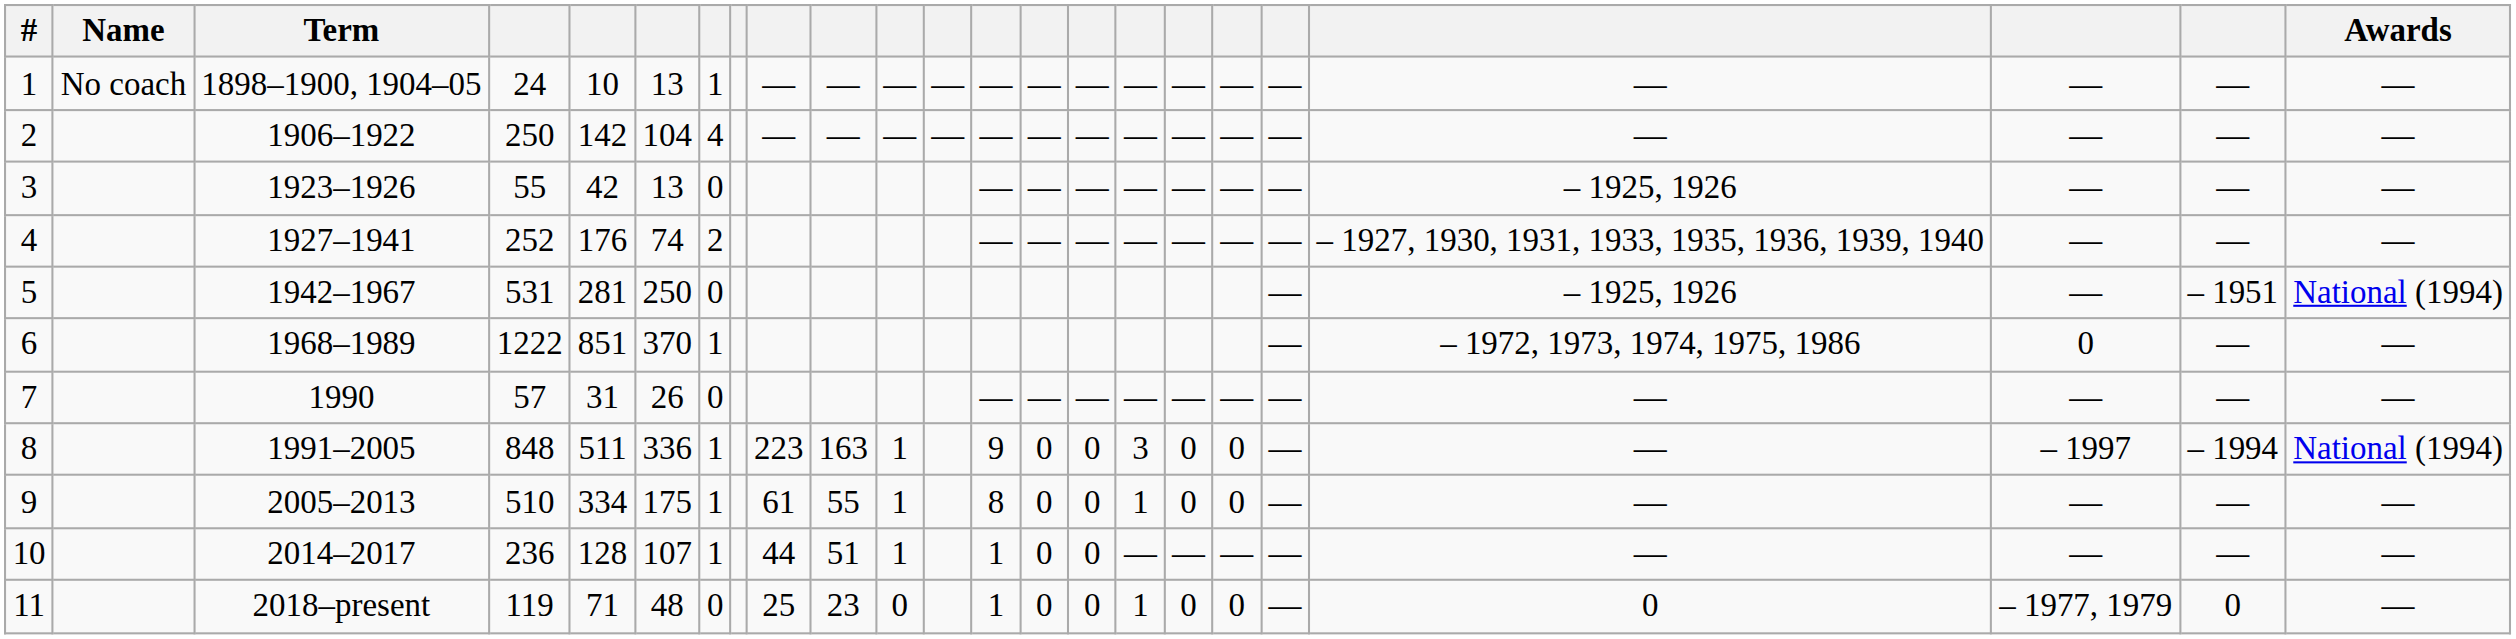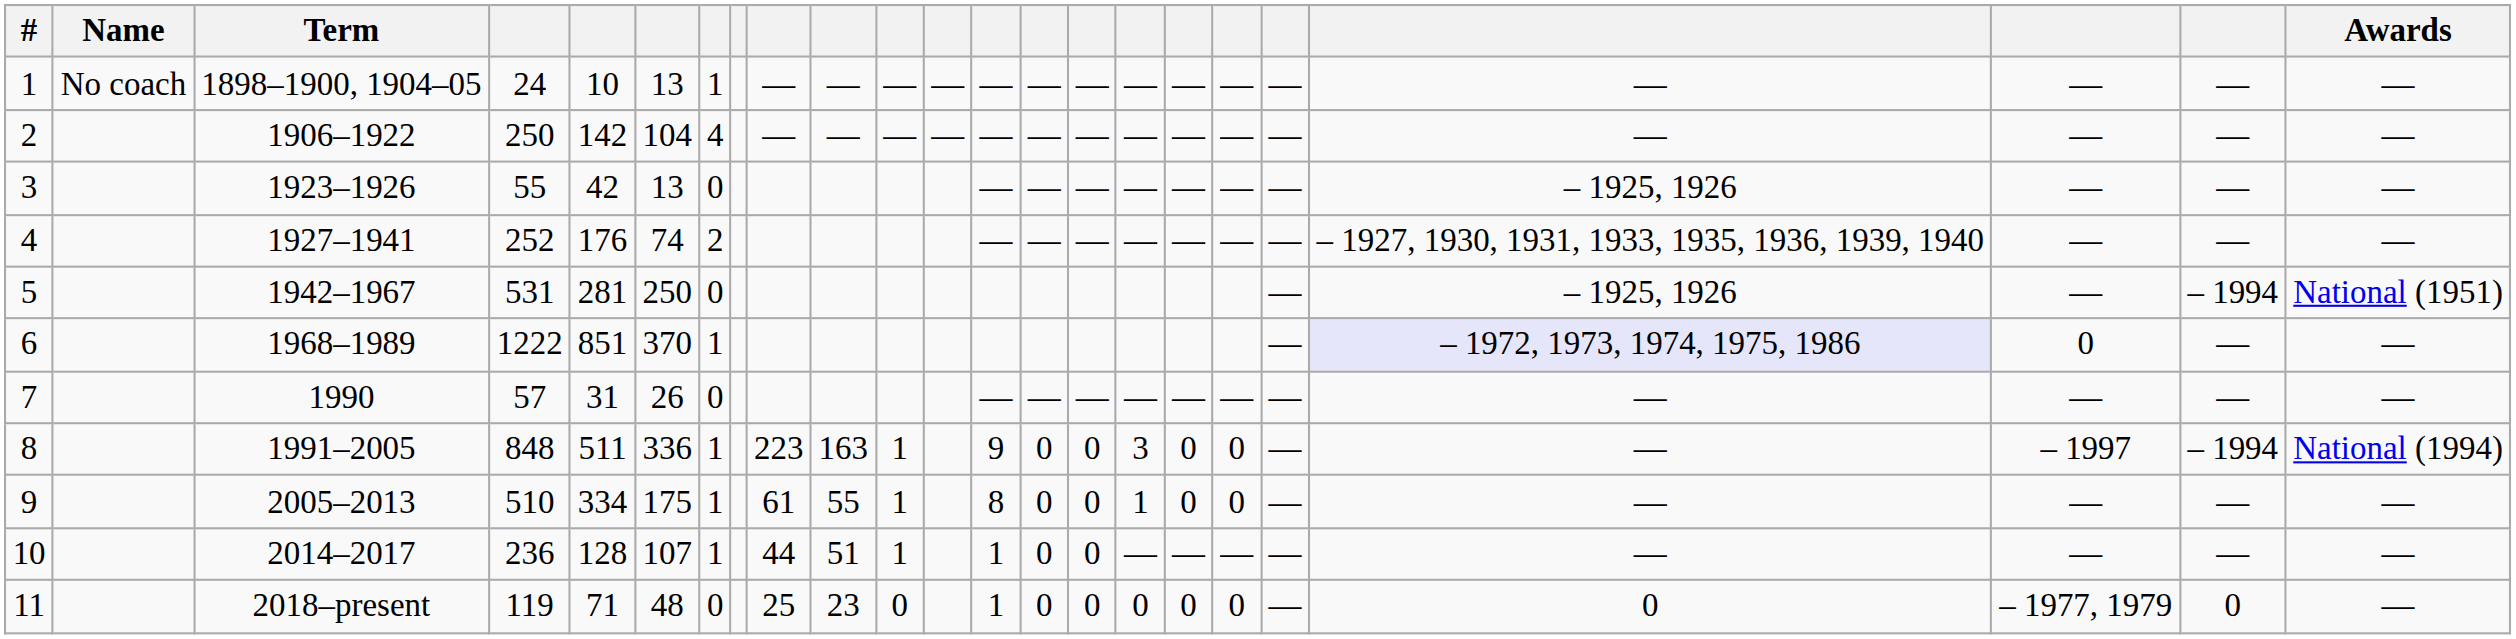 <table class="wikitable sortable" style="text-align:center;">
 <tr>
 <th scope="col">#</th>
 <th scope="col">Name</th>
 <th scope="col">Term</th>
 <th scope="col"></th>
 <th scope="col"></th>
 <th scope="col"></th>
 <th scope="col"></th>
 <th scope="col"></th>
 <th scope="col"></th>
 <th scope="col"></th>
 <th scope="col"></th>
 <th scope="col"></th>
 <th scope="col"></th>
 <th scope="col"></th>
 <th scope="col"></th>
 <th scope="col"></th>
 <th scope="col"></th>
 <th scope="col"></th>
 <th scope="col"></th>
 <th scope="col"></th>
 <th scope="col"></th>
 <th scope="col"></th>
 <th scope="col" class="unsortable">Awards</th>
 </tr>
 <tr>
 <td align="center">1</td>
 <td align="center">No coach</td>
 <td align="center">1898–1900, 1904–05</td>
 <td align="center">24</td>
 <td align="center">10</td>
 <td align="center">13</td>
 <td align="center">1</td>
 <td align="center"></td>
 <td align="center">—</td>
 <td align="center">—</td>
 <td align="center">—</td>
 <td align="center">—</td>
 <td align="center">—</td>
 <td align="center">—</td>
 <td align="center">—</td>
 <td align="center">—</td>
 <td align="center">—</td>
 <td align="center">—</td>
 <td align="center">—</td>
 <td align="center">—</td>
 <td align="center">—</td>
 <td align="center">—</td>
 <td align="center">—</td>
 </tr>
 <tr>
 <td align="center">2</td>
 <td align="center"></td>
 <td align="center">1906–1922</td>
 <td align="center">250</td>
 <td align="center">142</td>
 <td align="center">104</td>
 <td align="center">4</td>
 <td align="center"></td>
 <td align="center">—</td>
 <td align="center">—</td>
 <td align="center">—</td>
 <td align="center">—</td>
 <td align="center">—</td>
 <td align="center">—</td>
 <td align="center">—</td>
 <td align="center">—</td>
 <td align="center">—</td>
 <td align="center">—</td>
 <td align="center">—</td>
 <td align="center">—</td>
 <td align="center">—</td>
 <td align="center">—</td>
 <td align="center">—</td>
 </tr>
 <tr>
 <td align="center">3</td>
 <td align="center"></td>
 <td align="center">1923–1926</td>
 <td align="center">55</td>
 <td align="center">42</td>
 <td align="center">13</td>
 <td align="center">0</td>
 <td align="center"></td>
 <td align="center"></td>
 <td align="center"></td>
 <td align="center"></td>
 <td align="center"></td>
 <td align="center">—</td>
 <td align="center">—</td>
 <td align="center">—</td>
 <td align="center">—</td>
 <td align="center">—</td>
 <td align="center">—</td>
 <td align="center">—</td>
 <td> – 1925, 1926</td>
 <td align="center">—</td>
 <td align="center">—</td>
 <td align="center">—</td>
 </tr>
 <tr>
 <td align="center">4</td>
 <td align="center"></td>
 <td align="center">1927–1941</td>
 <td align="center">252</td>
 <td align="center">176</td>
 <td align="center">74</td>
 <td align="center">2</td>
 <td align="center"></td>
 <td align="center"></td>
 <td align="center"></td>
 <td align="center"></td>
 <td align="center"></td>
 <td align="center">—</td>
 <td align="center">—</td>
 <td align="center">—</td>
 <td align="center">—</td>
 <td align="center">—</td>
 <td align="center">—</td>
 <td align="center">—</td>
 <td> – 1927, 1930, 1931, 1933, 1935, 1936, 1939, 1940</td>
 <td align="center">—</td>
 <td align="center">—</td>
 <td align="center">—</td>
 </tr>
 <tr>
 <td align="center">5</td>
 <td align="center"></td>
 <td align="center">1942–1967</td>
 <td align="center">531</td>
 <td align="center">281</td>
 <td align="center">250</td>
 <td align="center">0</td>
 <td align="center"></td>
 <td align="center"></td>
 <td align="center"></td>
 <td align="center"></td>
 <td align="center"></td>
 <td align="center"></td>
 <td align="center"></td>
 <td align="center"></td>
 <td align="center"></td>
 <td align="center"></td>
 <td align="center"></td>
 <td align="center">—</td>
 <td> – 1925, 1926</td>
 <td align="center">—</td>
-<td> – 1951</td>
-<td><a href='#'>National</a> (1994)</td>
+<td> – 1994</td>
+<td><a href='#'>National</a> (1951)</td>
 </tr>
 <tr>
 <td align="center">6</td>
 <td align="center"></td>
 <td align="center">1968–1989</td>
 <td align="center">1222</td>
 <td align="center">851</td>
 <td align="center">370</td>
 <td align="center">1</td>
 <td align="center"></td>
 <td align="center"></td>
 <td align="center"></td>
 <td align="center"></td>
 <td align="center"></td>
 <td align="center"></td>
 <td align="center"></td>
 <td align="center"></td>
 <td align="center"></td>
 <td align="center"></td>
 <td align="center"></td>
 <td align="center">—</td>
-<td> – 1972, 1973, 1974, 1975, 1986</td>
+<td style="background: lavender;"> – 1972, 1973, 1974, 1975, 1986</td>
 <td align="center">0</td>
 <td align="center">—</td>
 <td align="center">—</td>
 </tr>
 <tr>
 <td align="center">7</td>
 <td align="center"></td>
 <td align="center">1990</td>
 <td align="center">57</td>
 <td align="center">31</td>
 <td align="center">26</td>
 <td align="center">0</td>
 <td align="center"></td>
 <td align="center"></td>
 <td align="center"></td>
 <td align="center"></td>
 <td align="center"></td>
 <td align="center">—</td>
 <td align="center">—</td>
 <td align="center">—</td>
 <td align="center">—</td>
 <td align="center">—</td>
 <td align="center">—</td>
 <td align="center">—</td>
 <td align="center">—</td>
 <td align="center">—</td>
 <td align="center">—</td>
 <td align="center">—</td>
 </tr>
 <tr>
 <td align="center">8</td>
 <td align="center"></td>
 <td align="center">1991–2005</td>
 <td align="center">848</td>
 <td align="center">511</td>
 <td align="center">336</td>
 <td align="center">1</td>
 <td align="center"></td>
 <td align="center">223</td>
 <td align="center">163</td>
 <td align="center">1</td>
 <td align="center"></td>
 <td align="center">9</td>
 <td align="center">0</td>
 <td align="center">0</td>
 <td align="center">3</td>
 <td align="center">0</td>
 <td align="center">0</td>
 <td align="center">—</td>
 <td align="center">—</td>
 <td> – 1997</td>
 <td> – 1994</td>
 <td><a href='#'>National</a> (1994)</td>
 </tr>
 <tr>
 <td align="center">9</td>
 <td align="center"></td>
 <td align="center">2005–2013</td>
 <td align="center">510</td>
 <td align="center">334</td>
 <td align="center">175</td>
 <td align="center">1</td>
 <td align="center"></td>
 <td align="center">61</td>
 <td align="center">55</td>
 <td align="center">1</td>
 <td align="center"></td>
 <td align="center">8</td>
 <td align="center">0</td>
 <td align="center">0</td>
 <td align="center">1</td>
 <td align="center">0</td>
 <td align="center">0</td>
 <td align="center">—</td>
 <td align="center">—</td>
 <td align="center">—</td>
 <td align="center">—</td>
 <td align="center">—</td>
 </tr>
 <tr>
 <td align="center">10</td>
 <td align="center"></td>
 <td align="center">2014–2017</td>
 <td align="center">236</td>
 <td align="center">128</td>
 <td align="center">107</td>
 <td align="center">1</td>
 <td align="center"></td>
 <td align="center">44</td>
 <td align="center">51</td>
 <td align="center">1</td>
 <td align="center"></td>
 <td align="center">1</td>
 <td align="center">0</td>
 <td align="center">0</td>
 <td align="center">—</td>
 <td align="center">—</td>
 <td align="center">—</td>
 <td align="center">—</td>
 <td align="center">—</td>
 <td align="center">—</td>
 <td align="center">—</td>
 <td align="center">—</td>
 </tr>
 <tr>
 <td align="center">11</td>
 <td align="center"></td>
 <td align="center">2018–present</td>
 <td align="center">119</td>
 <td align="center">71</td>
 <td align="center">48</td>
 <td align="center">0</td>
 <td align="center"></td>
 <td align="center">25</td>
 <td align="center">23</td>
 <td align="center">0</td>
 <td align="center"></td>
 <td align="center">1</td>
 <td align="center">0</td>
 <td align="center">0</td>
-<td align="center">1</td>
+<td align="center">0</td>
 <td align="center">0</td>
 <td align="center">0</td>
 <td align="center">—</td>
 <td align="center">0</td>
 <td> – 1977, 1979</td>
 <td align="center">0</td>
 <td align="center">—</td>
 </tr>
 </table>
